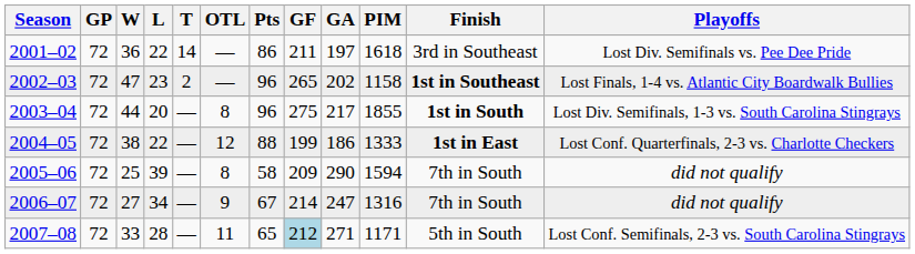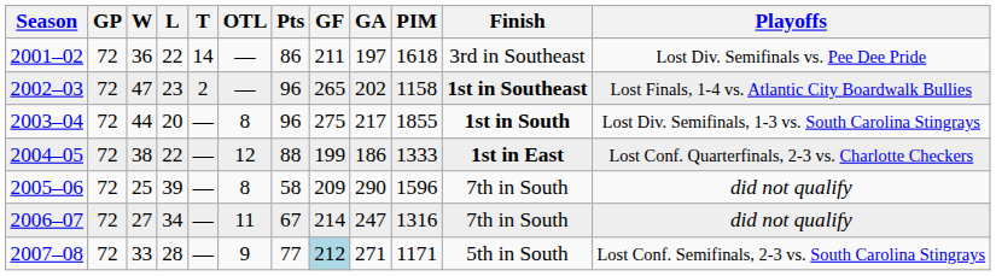 <table class="wikitable" style="text-align:center">
 <tr>
 <th><a href='#'>Season</a></th>
 <th>GP</th>
 <th>W</th>
 <th>L</th>
 <th>T</th>
 <th>OTL</th>
 <th>Pts</th>
 <th>GF</th>
 <th>GA</th>
 <th>PIM</th>
 <th>Finish</th>
 <th><a href='#'>Playoffs</a></th>
 </tr>
 <tr>
 <td><a href='#'>2001–02</a></td>
 <td>72</td>
 <td>36</td>
 <td>22</td>
 <td>14</td>
 <td>—</td>
 <td>86</td>
 <td>211</td>
 <td>197</td>
 <td>1618</td>
 <td>3rd in Southeast</td>
 <td><small>Lost Div. Semifinals vs. <a href='#'>Pee Dee Pride</a></small></td>
 </tr>
 <tr style="background:#eee;">
 <td><a href='#'>2002–03</a></td>
 <td>72</td>
 <td>47</td>
 <td>23</td>
 <td>2</td>
 <td>—</td>
 <td>96</td>
 <td>265</td>
 <td>202</td>
 <td>1158</td>
 <td><strong>1st in Southeast</strong></td>
 <td><small>Lost Finals, 1-4 vs. <a href='#'>Atlantic City Boardwalk Bullies</a></small></td>
 </tr>
 <tr>
 <td><a href='#'>2003–04</a></td>
 <td>72</td>
 <td>44</td>
 <td>20</td>
 <td>—</td>
 <td>8</td>
 <td>96</td>
 <td>275</td>
 <td>217</td>
 <td>1855</td>
 <td><strong>1st in South</strong></td>
 <td><small>Lost Div. Semifinals, 1-3 vs. <a href='#'>South Carolina Stingrays</a></small></td>
 </tr>
 <tr style="background:#eee;">
 <td><a href='#'>2004–05</a></td>
 <td>72</td>
 <td>38</td>
 <td>22</td>
 <td>—</td>
 <td>12</td>
 <td>88</td>
 <td>199</td>
 <td>186</td>
 <td>1333</td>
 <td><strong>1st in East</strong></td>
 <td><small>Lost Conf. Quarterfinals, 2-3 vs. <a href='#'>Charlotte Checkers</a></small></td>
 </tr>
 <tr>
 <td><a href='#'>2005–06</a></td>
 <td>72</td>
 <td>25</td>
 <td>39</td>
 <td>—</td>
 <td>8</td>
 <td>58</td>
 <td>209</td>
 <td>290</td>
-<td>1594</td>
+<td>1596</td>
 <td>7th in South</td>
 <td><em>did not qualify</em></td>
 </tr>
 <tr style="background:#eee;">
 <td><a href='#'>2006–07</a></td>
 <td>72</td>
 <td>27</td>
 <td>34</td>
 <td>—</td>
-<td>9</td>
+<td>11</td>
 <td>67</td>
 <td>214</td>
 <td>247</td>
 <td>1316</td>
 <td>7th in South</td>
 <td><em>did not qualify</em></td>
 </tr>
 <tr>
 <td><a href='#'>2007–08</a></td>
 <td>72</td>
 <td>33</td>
 <td>28</td>
 <td>—</td>
-<td>11</td>
-<td>65</td>
+<td>9</td>
+<td>77</td>
 <td style="background: lightblue;">212</td>
 <td>271</td>
 <td>1171</td>
 <td>5th in South</td>
 <td><small>Lost Conf. Semifinals, 2-3 vs. <a href='#'>South Carolina Stingrays</a></small></td>
 </tr>
 </table>
